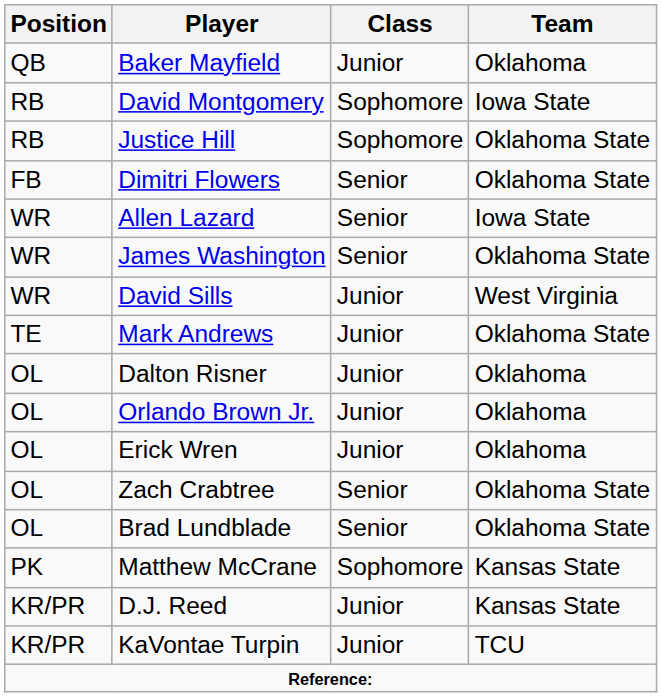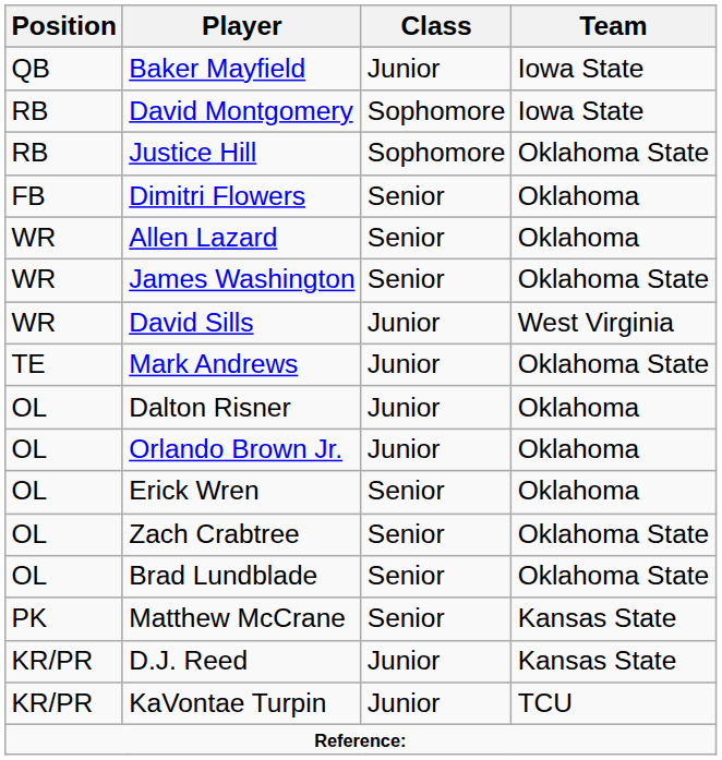 <table class="wikitable sortable" border="1">
 <tr>
 <th>Position</th>
 <th>Player</th>
 <th>Class</th>
 <th>Team</th>
 </tr>
 <tr>
 <td>QB</td>
 <td><a href='#'>Baker Mayfield</a></td>
 <td>Junior</td>
-<td>Oklahoma</td>
+<td>Iowa State</td>
 </tr>
 <tr>
 <td>RB</td>
 <td><a href='#'>David Montgomery</a></td>
 <td>Sophomore</td>
 <td>Iowa State</td>
 </tr>
 <tr>
 <td>RB</td>
 <td><a href='#'>Justice Hill</a></td>
 <td>Sophomore</td>
 <td>Oklahoma State</td>
 </tr>
 <tr>
 <td>FB</td>
 <td><a href='#'>Dimitri Flowers</a></td>
 <td>Senior</td>
-<td>Oklahoma State</td>
+<td>Oklahoma</td>
 </tr>
 <tr>
 <td>WR</td>
 <td><a href='#'>Allen Lazard</a></td>
 <td>Senior</td>
-<td>Iowa State</td>
+<td>Oklahoma</td>
 </tr>
 <tr>
 <td>WR</td>
 <td><a href='#'>James Washington</a></td>
 <td>Senior</td>
 <td>Oklahoma State</td>
 </tr>
 <tr>
 <td>WR</td>
 <td><a href='#'>David Sills</a></td>
 <td>Junior</td>
 <td>West Virginia</td>
 </tr>
 <tr>
 <td>TE</td>
 <td><a href='#'>Mark Andrews</a></td>
 <td>Junior</td>
 <td>Oklahoma State</td>
 </tr>
 <tr>
 <td>OL</td>
 <td>Dalton Risner</td>
 <td>Junior</td>
 <td>Oklahoma</td>
 </tr>
 <tr>
 <td>OL</td>
 <td><a href='#'>Orlando Brown Jr.</a></td>
 <td>Junior</td>
 <td>Oklahoma</td>
 </tr>
 <tr>
 <td>OL</td>
 <td>Erick Wren</td>
-<td>Junior</td>
+<td>Senior</td>
 <td>Oklahoma</td>
 </tr>
 <tr>
 <td>OL</td>
 <td>Zach Crabtree</td>
 <td>Senior</td>
 <td>Oklahoma State</td>
 </tr>
 <tr>
 <td>OL</td>
 <td>Brad Lundblade</td>
 <td>Senior</td>
 <td>Oklahoma State</td>
 </tr>
 <tr>
 <td>PK</td>
 <td>Matthew McCrane</td>
-<td>Sophomore</td>
+<td>Senior</td>
 <td>Kansas State</td>
 </tr>
 <tr>
 <td>KR/PR</td>
 <td>D.J. Reed</td>
 <td>Junior</td>
 <td>Kansas State</td>
 </tr>
 <tr>
 <td>KR/PR</td>
 <td>KaVontae Turpin</td>
 <td>Junior</td>
 <td>TCU</td>
 </tr>
 <tr>
 <td colspan="4"  style="font-size:8pt; text-align:center;"><strong>Reference:</strong></td>
 </tr>
 </table>
